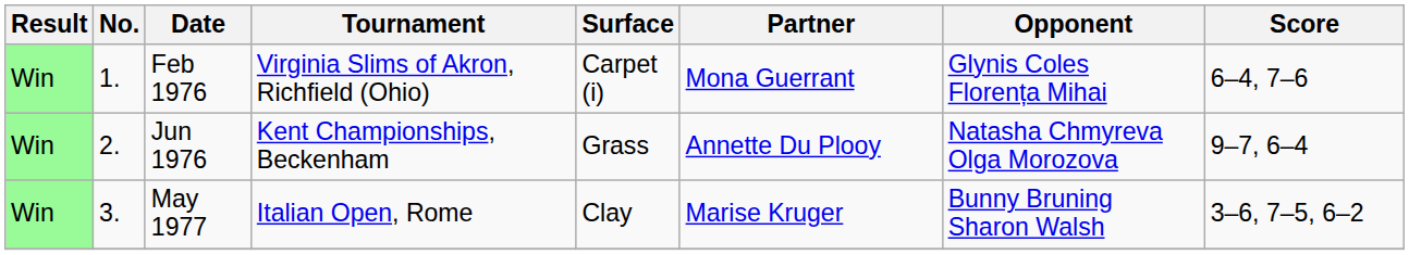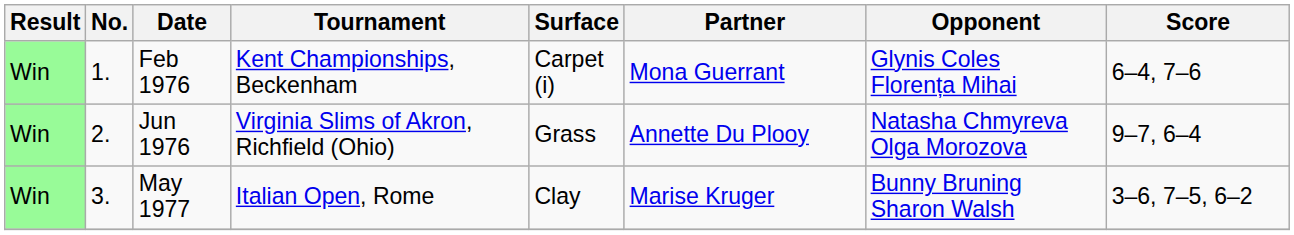 <table class="sortable wikitable">
 <tr>
 <th style="width:40px">Result</th>
 <th style="width:20px">No.</th>
 <th style="width:60px">Date</th>
 <th style="width:200px">Tournament</th>
 <th style="width:50px">Surface</th>
 <th style="width:160px">Partner</th>
 <th style="width:160px">Opponent</th>
 <th style="width:120px" class="unsortable">Score</th>
 </tr>
 <tr>
 <td style="background:#98fb98;">Win</td>
 <td>1.</td>
 <td>Feb 1976</td>
-<td><a href='#'>Virginia Slims of Akron</a>, Richfield (Ohio)</td>
+<td><a href='#'>Kent Championships</a>, Beckenham</td>
 <td>Carpet (i)</td>
 <td> <a href='#'>Mona Guerrant</a></td>
 <td> <a href='#'>Glynis Coles</a><br> <a href='#'>Florența Mihai</a></td>
 <td>6–4, 7–6</td>
 </tr>
 <tr>
 <td style="background:#98fb98;">Win</td>
 <td>2.</td>
 <td>Jun 1976</td>
-<td><a href='#'>Kent Championships</a>, Beckenham</td>
+<td><a href='#'>Virginia Slims of Akron</a>, Richfield (Ohio)</td>
 <td>Grass</td>
 <td> <a href='#'>Annette Du Plooy</a></td>
 <td> <a href='#'>Natasha Chmyreva</a><br> <a href='#'>Olga Morozova</a></td>
 <td>9–7, 6–4</td>
 </tr>
 <tr>
 <td style="background:#98fb98;">Win</td>
 <td>3.</td>
 <td>May 1977</td>
 <td><a href='#'>Italian Open</a>, Rome</td>
 <td>Clay</td>
 <td> <a href='#'>Marise Kruger</a></td>
 <td> <a href='#'>Bunny Bruning</a><br> <a href='#'>Sharon Walsh</a></td>
 <td>3–6, 7–5, 6–2</td>
 </tr>
 <tr>
 </tr>
 </table>
